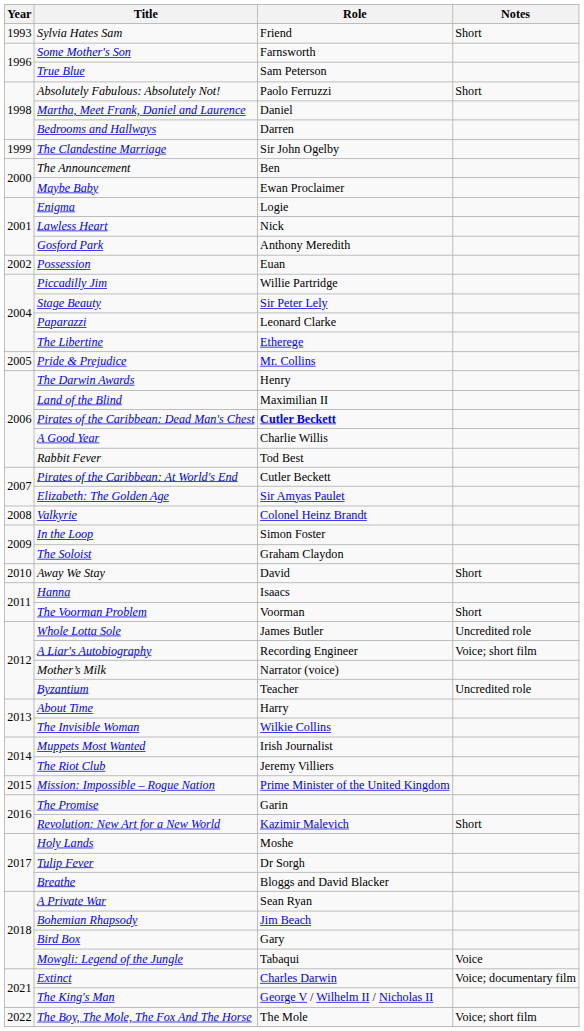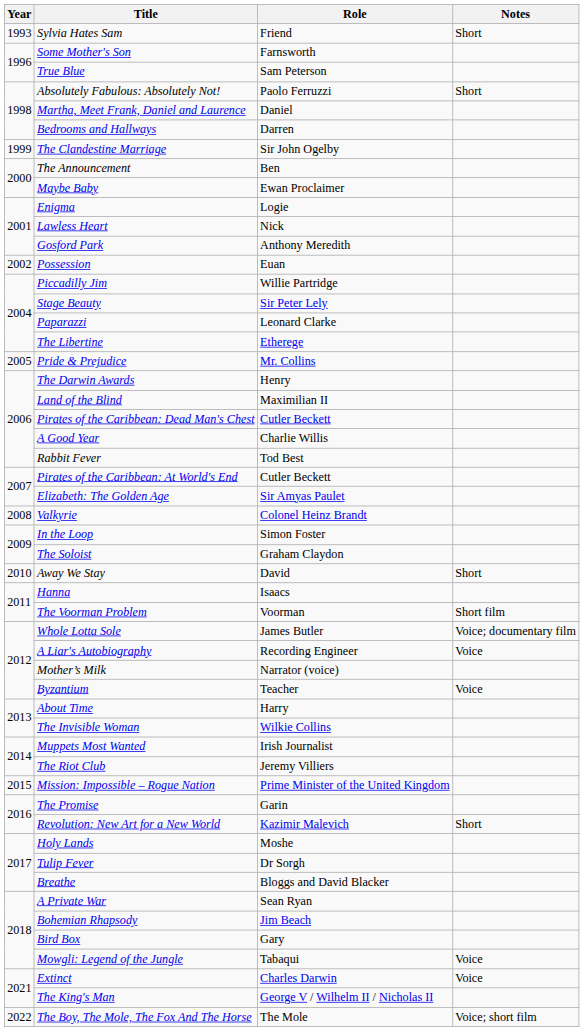 <table class="wikitable sortable">
 <tr>
 <th>Year</th>
 <th>Title</th>
 <th>Role</th>
 <th>Notes</th>
 </tr>
 <tr>
 <td>1993</td>
 <td><em>Sylvia Hates Sam</em></td>
 <td>Friend</td>
 <td>Short</td>
 </tr>
 <tr>
 <td rowspan="2">1996</td>
 <td><em><a href='#'>Some Mother's Son</a></em></td>
 <td>Farnsworth</td>
 <td></td>
 </tr>
 <tr>
 <td><em><a href='#'>True Blue</a></em></td>
 <td>Sam Peterson</td>
 <td></td>
 </tr>
 <tr>
 <td rowspan="3">1998</td>
 <td><em>Absolutely Fabulous: Absolutely Not!</em></td>
 <td>Paolo Ferruzzi</td>
 <td>Short</td>
 </tr>
 <tr>
 <td><em><a href='#'>Martha, Meet Frank, Daniel and Laurence</a></em></td>
 <td>Daniel</td>
 <td></td>
 </tr>
 <tr>
 <td><em><a href='#'>Bedrooms and Hallways</a></em></td>
 <td>Darren</td>
 <td></td>
 </tr>
 <tr>
 <td>1999</td>
 <td><em><a href='#'>The Clandestine Marriage</a></em></td>
 <td>Sir John Ogelby</td>
 <td></td>
 </tr>
 <tr>
 <td rowspan="2">2000</td>
 <td><em>The Announcement</em></td>
 <td>Ben</td>
 <td></td>
 </tr>
 <tr>
 <td><em><a href='#'>Maybe Baby</a></em></td>
 <td>Ewan Proclaimer</td>
 <td></td>
 </tr>
 <tr>
 <td rowspan="3">2001</td>
 <td><em><a href='#'>Enigma</a></em></td>
 <td>Logie</td>
 <td></td>
 </tr>
 <tr>
 <td><em><a href='#'>Lawless Heart</a></em></td>
 <td>Nick</td>
 <td></td>
 </tr>
 <tr>
 <td><em><a href='#'>Gosford Park</a></em></td>
 <td>Anthony Meredith</td>
 <td></td>
 </tr>
 <tr>
 <td>2002</td>
 <td><em><a href='#'>Possession</a></em></td>
 <td>Euan</td>
 <td></td>
 </tr>
 <tr>
 <td rowspan="4">2004</td>
 <td><em><a href='#'>Piccadilly Jim</a></em></td>
 <td>Willie Partridge</td>
 <td></td>
 </tr>
 <tr>
 <td><em><a href='#'>Stage Beauty</a></em></td>
 <td><a href='#'>Sir Peter Lely</a></td>
 <td></td>
 </tr>
 <tr>
 <td><em><a href='#'>Paparazzi</a></em></td>
 <td>Leonard Clarke</td>
 <td></td>
 </tr>
 <tr>
 <td><em><a href='#'>The Libertine</a></em></td>
 <td><a href='#'>Etherege</a></td>
 <td></td>
 </tr>
 <tr>
 <td>2005</td>
 <td><em><a href='#'>Pride & Prejudice</a></em></td>
 <td><a href='#'>Mr. Collins</a></td>
 <td></td>
 </tr>
 <tr>
 <td rowspan="5">2006</td>
 <td><em><a href='#'>The Darwin Awards</a></em></td>
 <td>Henry</td>
 <td></td>
 </tr>
 <tr>
 <td><em><a href='#'>Land of the Blind</a></em></td>
 <td>Maximilian II</td>
 <td></td>
 </tr>
 <tr>
 <td><em><a href='#'>Pirates of the Caribbean: Dead Man's Chest</a></em></td>
-<td><strong><a href='#'>Cutler Beckett</a></strong></td>
+<td><a href='#'>Cutler Beckett</a></td>
 <td></td>
 </tr>
 <tr>
 <td><em><a href='#'>A Good Year</a></em></td>
 <td>Charlie Willis</td>
 <td></td>
 </tr>
 <tr>
 <td><em>Rabbit Fever</em></td>
 <td>Tod Best</td>
 <td></td>
 </tr>
 <tr>
 <td rowspan="2">2007</td>
 <td><em><a href='#'>Pirates of the Caribbean: At World's End</a></em></td>
 <td>Cutler Beckett</td>
 <td></td>
 </tr>
 <tr>
 <td><em><a href='#'>Elizabeth: The Golden Age</a></em></td>
 <td><a href='#'>Sir Amyas Paulet</a></td>
 <td></td>
 </tr>
 <tr>
 <td>2008</td>
 <td><em><a href='#'>Valkyrie</a></em></td>
 <td><a href='#'>Colonel Heinz Brandt</a></td>
 <td></td>
 </tr>
 <tr>
 <td rowspan="2">2009</td>
 <td><em><a href='#'>In the Loop</a></em></td>
 <td>Simon Foster</td>
 <td></td>
 </tr>
 <tr>
 <td><em><a href='#'>The Soloist</a></em></td>
 <td>Graham Claydon</td>
 <td></td>
 </tr>
 <tr>
 <td>2010</td>
 <td><em>Away We Stay</em></td>
 <td>David</td>
 <td>Short</td>
 </tr>
 <tr>
 <td rowspan="2">2011</td>
 <td><em><a href='#'>Hanna</a></em></td>
 <td>Isaacs</td>
 <td></td>
 </tr>
 <tr>
 <td><em><a href='#'>The Voorman Problem</a></em></td>
 <td>Voorman</td>
-<td>Short</td>
+<td>Short film</td>
 </tr>
 <tr>
 <td rowspan="4">2012</td>
 <td><em><a href='#'>Whole Lotta Sole</a></em></td>
 <td>James Butler</td>
-<td>Uncredited role</td>
+<td>Voice; documentary film</td>
 </tr>
 <tr>
 <td><em><a href='#'>A Liar's Autobiography</a></em></td>
 <td>Recording Engineer</td>
-<td>Voice; short film</td>
+<td>Voice</td>
 </tr>
 <tr>
 <td><em>Mother’s Milk</em></td>
 <td>Narrator (voice)</td>
 <td></td>
 </tr>
 <tr>
 <td><em><a href='#'>Byzantium</a></em></td>
 <td>Teacher</td>
-<td>Uncredited role</td>
+<td>Voice</td>
 </tr>
 <tr>
 <td rowspan="2">2013</td>
 <td><em><a href='#'>About Time</a></em></td>
 <td>Harry</td>
 <td></td>
 </tr>
 <tr>
 <td><em><a href='#'>The Invisible Woman</a></em></td>
 <td><a href='#'>Wilkie Collins</a></td>
 <td></td>
 </tr>
 <tr>
 <td rowspan="2">2014</td>
 <td><em><a href='#'>Muppets Most Wanted</a></em></td>
 <td>Irish Journalist</td>
 <td></td>
 </tr>
 <tr>
 <td><em><a href='#'>The Riot Club</a></em></td>
 <td>Jeremy Villiers</td>
 <td></td>
 </tr>
 <tr>
 <td>2015</td>
 <td><em><a href='#'>Mission: Impossible – Rogue Nation</a></em></td>
 <td><a href='#'>Prime Minister of the United Kingdom</a></td>
 <td></td>
 </tr>
 <tr>
 <td rowspan="2">2016</td>
 <td><em><a href='#'>The Promise</a></em></td>
 <td>Garin</td>
 <td></td>
 </tr>
 <tr>
 <td><em><a href='#'>Revolution: New Art for a New World</a></em></td>
 <td><a href='#'>Kazimir Malevich</a></td>
 <td>Short</td>
 </tr>
 <tr>
 <td rowspan="3">2017</td>
 <td><em><a href='#'>Holy Lands</a></em></td>
 <td>Moshe</td>
 <td></td>
 </tr>
 <tr>
 <td><em><a href='#'>Tulip Fever</a></em></td>
 <td>Dr Sorgh</td>
 <td></td>
 </tr>
 <tr>
 <td><em><a href='#'>Breathe</a></em></td>
 <td>Bloggs and David Blacker</td>
 <td></td>
 </tr>
 <tr>
 <td rowspan="4">2018</td>
 <td><em><a href='#'>A Private War</a></em></td>
 <td>Sean Ryan</td>
 <td></td>
 </tr>
 <tr>
 <td><em><a href='#'>Bohemian Rhapsody</a></em></td>
 <td><a href='#'>Jim Beach</a></td>
 <td></td>
 </tr>
 <tr>
 <td><em><a href='#'>Bird Box</a></em></td>
 <td>Gary</td>
 <td></td>
 </tr>
 <tr>
 <td><em><a href='#'>Mowgli: Legend of the Jungle</a></em></td>
 <td>Tabaqui</td>
 <td>Voice</td>
 </tr>
 <tr>
 <td rowspan="2">2021</td>
 <td><em><a href='#'>Extinct</a></em></td>
 <td><a href='#'>Charles Darwin</a></td>
-<td>Voice; documentary film</td>
+<td>Voice</td>
 </tr>
 <tr>
 <td><em><a href='#'>The King's Man</a></em></td>
 <td><a href='#'>George V</a> / <a href='#'>Wilhelm II</a> / <a href='#'>Nicholas II</a></td>
 <td></td>
 </tr>
 <tr>
 <td>2022</td>
 <td><em><a href='#'>The Boy, The Mole, The Fox And The Horse</a></em></td>
 <td>The Mole</td>
 <td>Voice; short film</td>
 </tr>
 </table>
